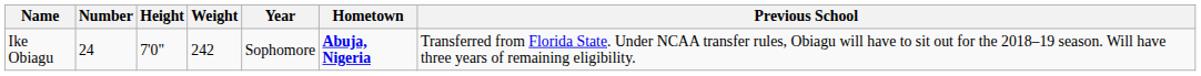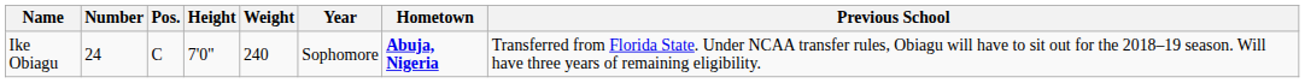 <table class="wikitable sortable" border="1">
 <tr>
 <th>Name</th>
 <th>Number</th>
+<th>Pos.</th>
 <th>Height</th>
 <th>Weight</th>
 <th>Year</th>
 <th>Hometown</th>
 <th class="unsortable">Previous School</th>
 </tr>
 <tr>
 <td>Ike Obiagu</td>
 <td>24</td>
+<td>C</td>
 <td>7'0"</td>
-<td>242</td>
+<td>240</td>
 <td>Sophomore</td>
 <td><strong><a href='#'>Abuja, Nigeria</a></strong></td>
 <td>Transferred from <a href='#'>Florida State</a>. Under NCAA transfer rules, Obiagu will have to sit out for the 2018–19 season. Will have three years of remaining eligibility.</td>
 </tr>
 </table>
